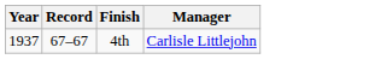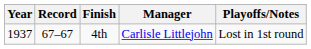 <table class="wikitable" style="text-align:center">
 <tr>
 <th>Year</th>
 <th>Record</th>
 <th>Finish</th>
 <th>Manager</th>
+<th>Playoffs/Notes</th>
 </tr>
 <tr>
 <td>1937</td>
 <td>67–67</td>
 <td>4th</td>
 <td><a href='#'>Carlisle Littlejohn</a></td>
+<td>Lost in 1st round</td>
 </tr>
 </table>
